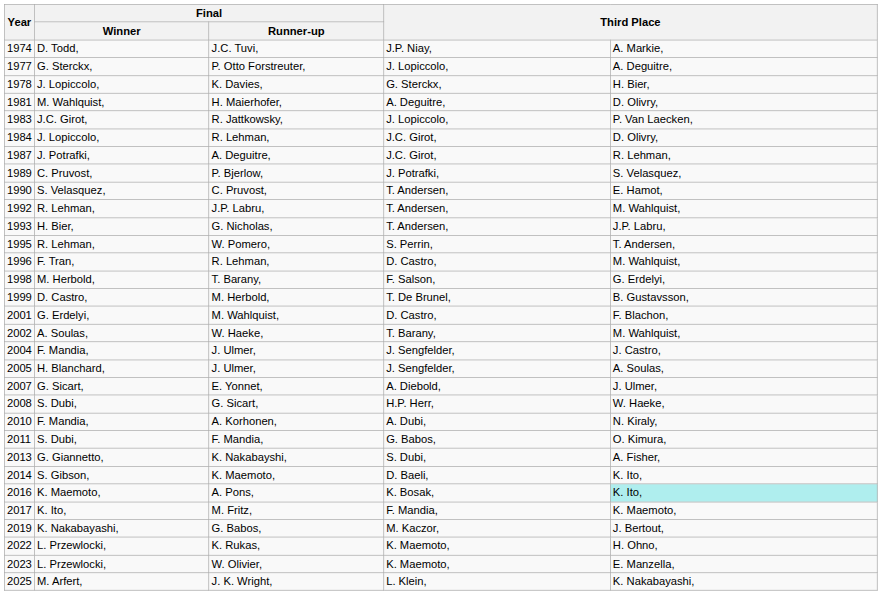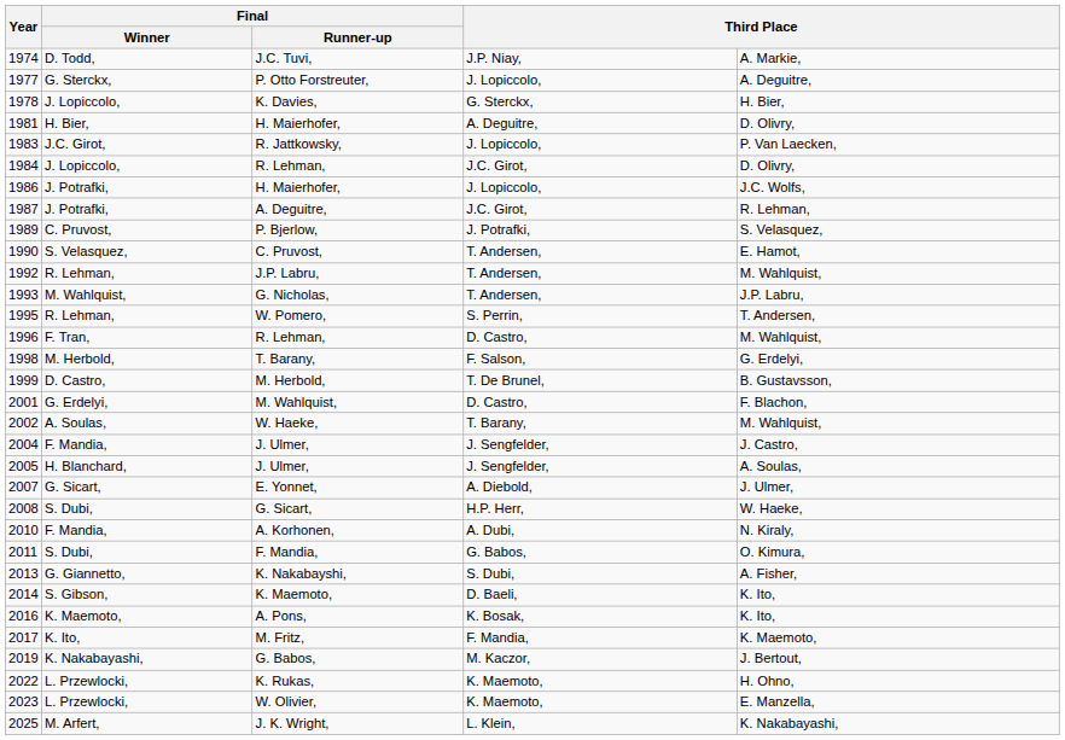 <table class="wikitable" border="1">
 <tr>
 <th rowspan=2 width=3%>Year</th>
 <th colspan=2>Final</th>
 <th rowspan=2 colspan=2>Third Place</th>
 </tr>
 <tr>
 <th width=20%>Winner</th>
 <th width=20%>Runner-up</th>
 </tr>
 <tr>
 <td>1974</td>
 <td>D. Todd, </td>
 <td>J.C. Tuvi, </td>
 <td>J.P. Niay, </td>
 <td>A. Markie,  </td>
 </tr>
 <tr>
 <td>1977</td>
 <td>G. Sterckx, </td>
 <td>P. Otto Forstreuter, </td>
 <td>J. Lopiccolo, </td>
 <td>A. Deguitre, </td>
 </tr>
 <tr>
 <td>1978</td>
 <td>J. Lopiccolo, </td>
 <td>K. Davies, </td>
 <td>G. Sterckx, </td>
 <td>H. Bier, </td>
 </tr>
 <tr>
 <td>1981</td>
-<td>M. Wahlquist, </td>
+<td>H. Bier, </td>
 <td>H. Maierhofer, </td>
 <td>A. Deguitre, </td>
 <td>D. Olivry, </td>
 </tr>
 <tr>
 <td>1983</td>
 <td>J.C. Girot, </td>
 <td>R. Jattkowsky, </td>
 <td>J. Lopiccolo, </td>
 <td>P. Van Laecken, </td>
 </tr>
 <tr>
 <td>1984</td>
 <td>J. Lopiccolo, </td>
 <td>R. Lehman, </td>
 <td>J.C. Girot, </td>
 <td>D. Olivry, </td>
+</tr>
+<tr>
+<td>1986</td>
+<td>J. Potrafki, </td>
+<td>H. Maierhofer, </td>
+<td>J. Lopiccolo, </td>
+<td>J.C. Wolfs, </td>
 </tr>
 <tr>
 <td>1987</td>
 <td>J. Potrafki, </td>
 <td>A. Deguitre, </td>
 <td>J.C. Girot, </td>
 <td>R. Lehman, </td>
 </tr>
 <tr>
 <td>1989</td>
 <td>C. Pruvost, </td>
 <td>P. Bjerlow, </td>
 <td>J. Potrafki, </td>
 <td>S. Velasquez, </td>
 </tr>
 <tr>
 <td>1990</td>
 <td>S. Velasquez, </td>
 <td>C. Pruvost, </td>
 <td>T. Andersen, </td>
 <td>E. Hamot, </td>
 </tr>
 <tr>
 <td>1992</td>
 <td>R. Lehman, </td>
 <td>J.P. Labru, </td>
 <td>T. Andersen, </td>
 <td>M. Wahlquist, </td>
 </tr>
 <tr>
 <td>1993</td>
-<td>H. Bier, </td>
+<td>M. Wahlquist, </td>
 <td>G. Nicholas, </td>
 <td>T. Andersen, </td>
 <td>J.P. Labru, </td>
 </tr>
 <tr>
 <td>1995</td>
 <td>R. Lehman, </td>
 <td>W. Pomero, </td>
 <td>S. Perrin, </td>
 <td>T. Andersen, </td>
 </tr>
 <tr>
 <td>1996</td>
 <td>F. Tran, </td>
 <td>R. Lehman, </td>
 <td>D. Castro, </td>
 <td>M. Wahlquist, </td>
 </tr>
 <tr>
 <td>1998</td>
 <td>M. Herbold, </td>
 <td>T. Barany, </td>
 <td>F. Salson, </td>
 <td>G. Erdelyi, </td>
 </tr>
 <tr>
 <td>1999</td>
 <td>D. Castro, </td>
 <td>M. Herbold, </td>
 <td>T. De Brunel, </td>
 <td>B. Gustavsson, </td>
 </tr>
 <tr>
 <td>2001</td>
 <td>G. Erdelyi, </td>
 <td>M. Wahlquist, </td>
 <td>D. Castro, </td>
 <td>F. Blachon, </td>
 </tr>
 <tr>
 <td>2002</td>
 <td>A. Soulas, </td>
 <td>W. Haeke, </td>
 <td>T. Barany, </td>
 <td>M. Wahlquist, </td>
 </tr>
 <tr>
 <td>2004</td>
 <td>F. Mandia, </td>
 <td>J. Ulmer, </td>
 <td>J. Sengfelder, </td>
 <td>J. Castro, </td>
 </tr>
 <tr>
 <td>2005</td>
 <td>H. Blanchard, </td>
 <td>J. Ulmer, </td>
 <td>J. Sengfelder, </td>
 <td>A. Soulas, </td>
 </tr>
 <tr>
 <td>2007</td>
 <td>G. Sicart, </td>
 <td>E. Yonnet, </td>
 <td>A. Diebold, </td>
 <td>J. Ulmer, </td>
 </tr>
 <tr>
 <td>2008</td>
 <td>S. Dubi, </td>
 <td>G. Sicart, </td>
 <td>H.P. Herr, </td>
 <td>W. Haeke, </td>
 </tr>
 <tr>
 <td>2010</td>
 <td>F. Mandia, </td>
 <td>A. Korhonen, </td>
 <td>A. Dubi, </td>
 <td>N. Kiraly, </td>
 </tr>
 <tr>
 <td>2011</td>
 <td>S. Dubi, </td>
 <td>F. Mandia, </td>
 <td>G. Babos, </td>
 <td>O. Kimura, </td>
 </tr>
 <tr>
 <td>2013</td>
 <td>G. Giannetto, </td>
 <td>K. Nakabayshi, </td>
 <td>S. Dubi, </td>
 <td>A. Fisher, </td>
 </tr>
 <tr>
 <td>2014</td>
 <td>S. Gibson, </td>
 <td>K. Maemoto, </td>
 <td>D. Baeli, </td>
 <td>K. Ito, </td>
 </tr>
 <tr>
 <td>2016</td>
 <td>K. Maemoto, </td>
 <td>A. Pons, </td>
 <td>K. Bosak, </td>
-<td style="background: paleturquoise;">K. Ito, </td>
+<td>K. Ito, </td>
 </tr>
 <tr>
 <td>2017</td>
 <td>K. Ito, </td>
 <td>M. Fritz, </td>
 <td>F. Mandia, </td>
 <td>K. Maemoto, </td>
 </tr>
 <tr>
 <td>2019</td>
 <td>K. Nakabayashi, </td>
 <td>G. Babos, </td>
 <td>M. Kaczor, </td>
 <td>J. Bertout, </td>
 </tr>
 <tr>
 <td>2022</td>
 <td>L. Przewlocki, </td>
 <td>K. Rukas, </td>
 <td>K. Maemoto, </td>
 <td>H. Ohno, </td>
 </tr>
 <tr>
 <td>2023</td>
 <td>L. Przewlocki, </td>
 <td>W. Olivier, </td>
 <td>K. Maemoto, </td>
 <td>E. Manzella, </td>
 </tr>
 <tr>
 <td>2025</td>
 <td>M. Arfert, </td>
 <td>J. K. Wright, </td>
 <td>L. Klein, </td>
 <td>K. Nakabayashi, </td>
 </tr>
 </table>
